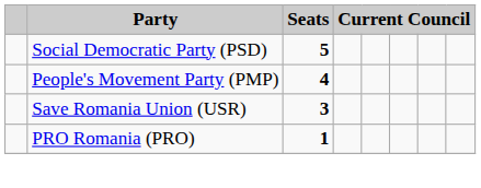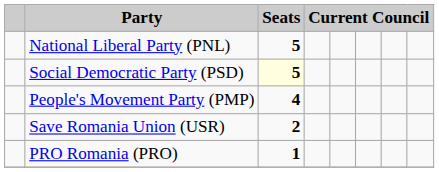 <table class="wikitable">
 <tr>
 <th style="background:#ccc">   </th>
 <th style="background:#ccc">Party</th>
 <th style="background:#ccc">Seats</th>
 <th style="background:#ccc" colspan="5">Current Council</th>
 </tr>
 <tr>
 <td>  </td>
+<td><a href='#'>National Liberal Party</a> (PNL)</td>
+<td style="text-align: right"><strong>5</strong></td>
+<td>  </td>
+<td>  </td>
+<td>  </td>
+<td>  </td>
+<td>  </td>
+</tr>
+<tr>
+<td>  </td>
 <td><a href='#'>Social Democratic Party</a> (PSD)</td>
-<td style="text-align: right"><strong>5</strong></td>
+<td style="background: lightyellow; text-align: right"><strong>5</strong></td>
 <td>  </td>
 <td>  </td>
 <td>  </td>
 <td>  </td>
 <td>  </td>
 </tr>
 <tr>
 <td>  </td>
 <td><a href='#'>People's Movement Party</a> (PMP)</td>
 <td style="text-align: right"><strong>4</strong></td>
 <td>  </td>
 <td>  </td>
 <td>  </td>
 <td>  </td>
 <td> </td>
 </tr>
 <tr>
 <td>  </td>
 <td><a href='#'>Save Romania Union</a> (USR)</td>
-<td style="text-align: right"><strong>3</strong></td>
+<td style="text-align: right"><strong>2</strong></td>
 <td>  </td>
 <td>  </td>
 <td> </td>
 <td> </td>
 <td> </td>
 </tr>
 <tr>
 <td>  </td>
 <td><a href='#'>PRO Romania</a> (PRO)</td>
 <td style="text-align: right"><strong>1</strong></td>
 <td>  </td>
 <td> </td>
 <td> </td>
 <td> </td>
 <td> </td>
 </tr>
 <tr>
 </tr>
 </table>
